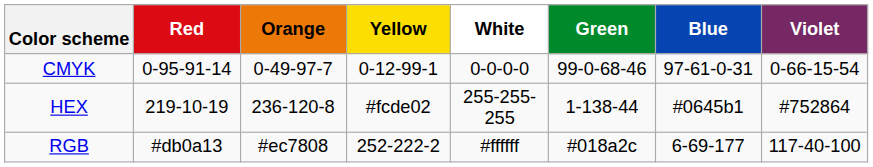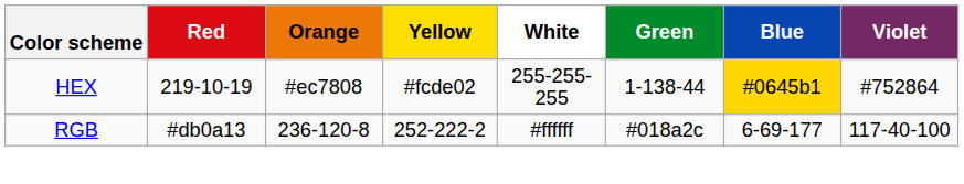 <table class=wikitable width=60% style="text-align:center;">
 <tr>
 <th><br>Color scheme</th>
 <th ! style="background:#db0a13; width:100px; color:white;">Red</th>
 <th style="background:#ec7808; width:100px; color:black;">Orange</th>
 <th style="background:#fcde02; width:100px; color:black;">Yellow</th>
 <th style="background:#ffffff; width:100px; color:black;">White</th>
 <th style="background:#018a2c; width:100px; color:white;">Green</th>
 <th style="background:#0645b1; width:100px; color:white;">Blue</th>
 <th style="background:#752864; width:100px; color:white;">Violet</th>
 </tr>
 <tr>
-<td><a href='#'>CMYK</a></td>
-<td>0-95-91-14</td>
-<td>0-49-97-7</td>
-<td>0-12-99-1</td>
-<td>0-0-0-0</td>
-<td>99-0-68-46</td>
-<td>97-61-0-31</td>
-<td>0-66-15-54</td>
-</tr>
-<tr>
 <td><a href='#'>HEX</a></td>
 <td>219-10-19</td>
-<td>236-120-8</td>
+<td>#ec7808</td>
 <td>#fcde02</td>
 <td>255-255-255</td>
 <td>1-138-44</td>
-<td>#0645b1</td>
+<td style="background: gold;">#0645b1</td>
 <td>#752864</td>
 </tr>
 <tr>
 <td><a href='#'>RGB</a></td>
 <td>#db0a13</td>
-<td>#ec7808</td>
+<td>236-120-8</td>
 <td>252-222-2</td>
 <td>#ffffff</td>
 <td>#018a2c</td>
 <td>6-69-177</td>
 <td>117-40-100</td>
 </tr>
 </table>
